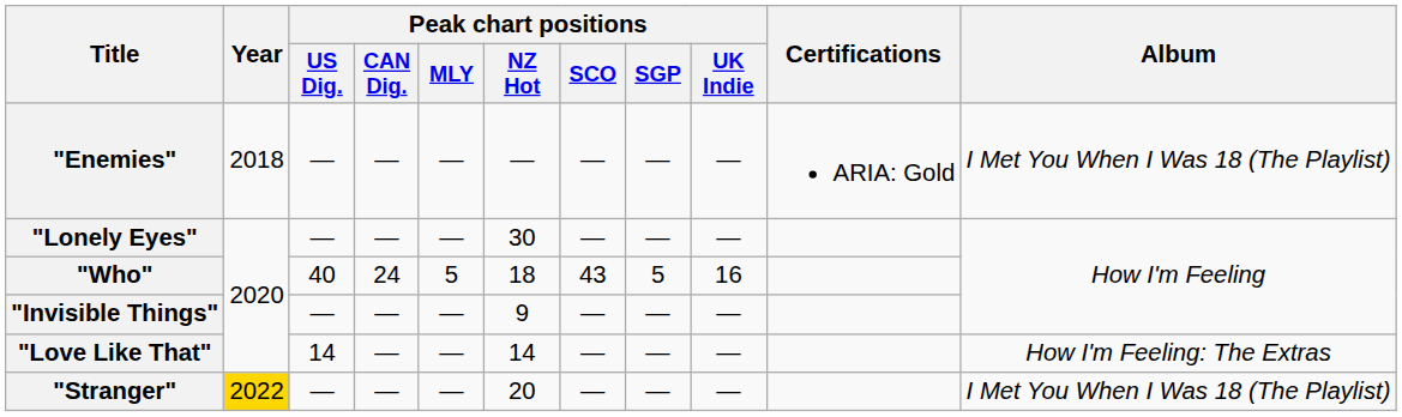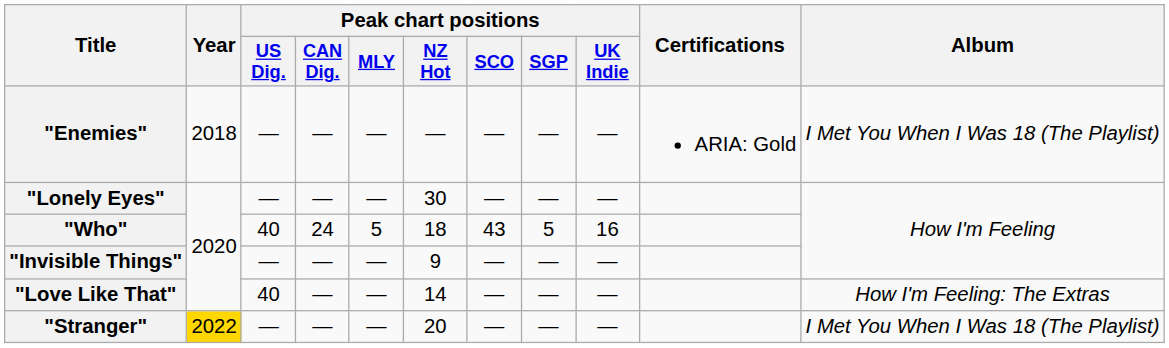 <table class="wikitable plainrowheaders" style="text-align:center">
 <tr>
 <th scope="col" rowspan="2">Title</th>
 <th scope="col" rowspan="2">Year</th>
 <th scope="col" colspan="7">Peak chart positions</th>
 <th scope="col" rowspan="2">Certifications</th>
 <th scope="col" rowspan="2">Album</th>
 </tr>
 <tr>
 <th scope="col" style="width:2.5em;font-size:90%;"><a href='#'>US<br>Dig.</a><br></th>
 <th scope="col" style="width:2.5em;font-size:89%;"><a href='#'>CAN<br>Dig.</a><br></th>
 <th scope="col" style="width:2.5em;font-size:90%;"><a href='#'>MLY</a><br></th>
 <th scope="col" style="width:3em;font-size:90%;"><a href='#'>NZ<br>Hot</a><br></th>
 <th scope="col" style="width:2.5em;font-size:90%;"><a href='#'>SCO</a><br></th>
 <th scope="col" style="width:2.5em;font-size:90%;"><a href='#'>SGP</a><br></th>
 <th scope="col" style="width:3em;font-size:90%;"><a href='#'>UK<br>Indie</a><br></th>
 </tr>
 <tr>
 <th scope="row">"Enemies"</th>
 <td>2018</td>
 <td>—</td>
 <td>—</td>
 <td>—</td>
 <td>—</td>
 <td>—</td>
 <td>—</td>
 <td>—</td>
 <td><br><ul><li>ARIA: Gold</li></ul></td>
 <td><em>I Met You When I Was 18 (The Playlist)</em></td>
 </tr>
 <tr>
 <th scope="row">"Lonely Eyes"</th>
 <td rowspan="4">2020</td>
 <td>—</td>
 <td>—</td>
 <td>—</td>
 <td>30</td>
 <td>—</td>
 <td>—</td>
 <td>—</td>
 <td></td>
 <td rowspan="3"><em>How I'm Feeling</em></td>
 </tr>
 <tr>
 <th scope="row">"Who"<br></th>
 <td>40</td>
 <td>24</td>
 <td>5</td>
 <td>18</td>
 <td>43</td>
 <td>5</td>
 <td>16</td>
 <td></td>
 </tr>
 <tr>
 <th scope="row">"Invisible Things"</th>
 <td>—</td>
 <td>—</td>
 <td>—</td>
 <td>9</td>
 <td>—</td>
 <td>—</td>
 <td>—</td>
 <td></td>
 </tr>
 <tr>
 <th scope="row">"Love Like That"</th>
-<td>14</td>
+<td>40</td>
 <td>—</td>
 <td>—</td>
 <td>14</td>
 <td>—</td>
 <td>—</td>
 <td>—</td>
 <td></td>
 <td><em>How I'm Feeling: The Extras</em></td>
 </tr>
 <tr>
 <th scope="row">"Stranger"</th>
 <td style="background: gold;">2022</td>
 <td>—</td>
 <td>—</td>
 <td>—</td>
 <td>20</td>
 <td>—</td>
 <td>—</td>
 <td>—</td>
 <td></td>
 <td><em>I Met You When I Was 18 (The Playlist)</em></td>
 </tr>
 </table>
